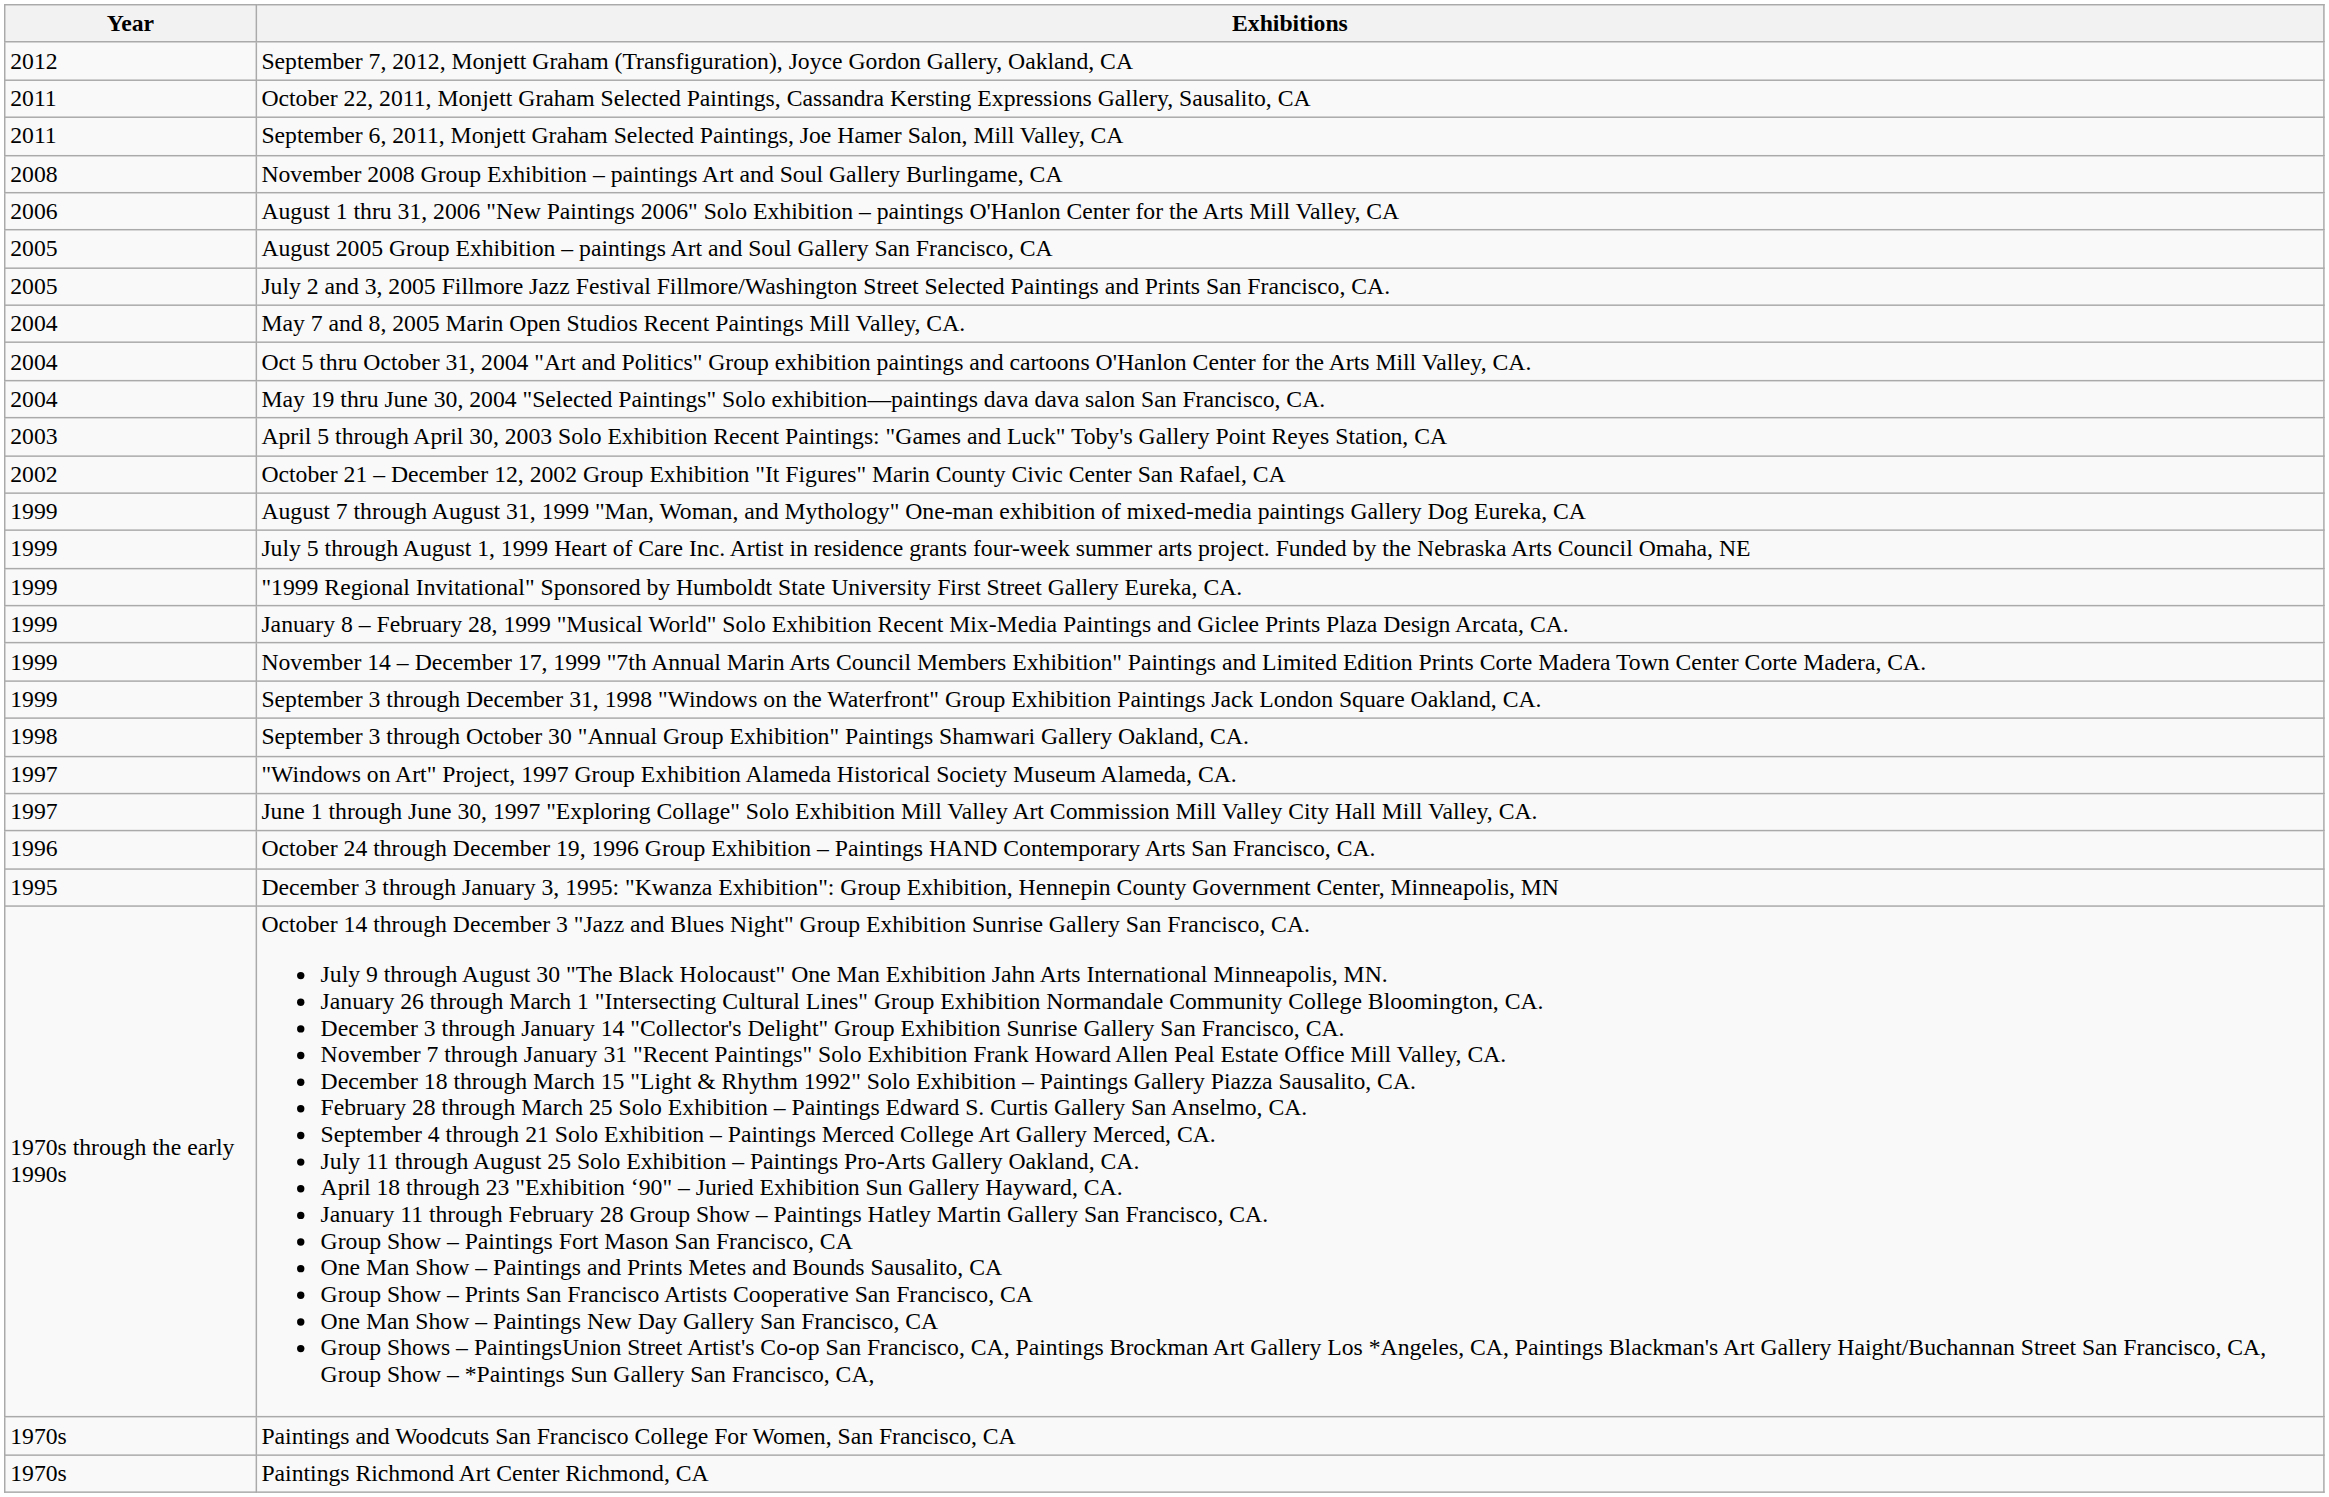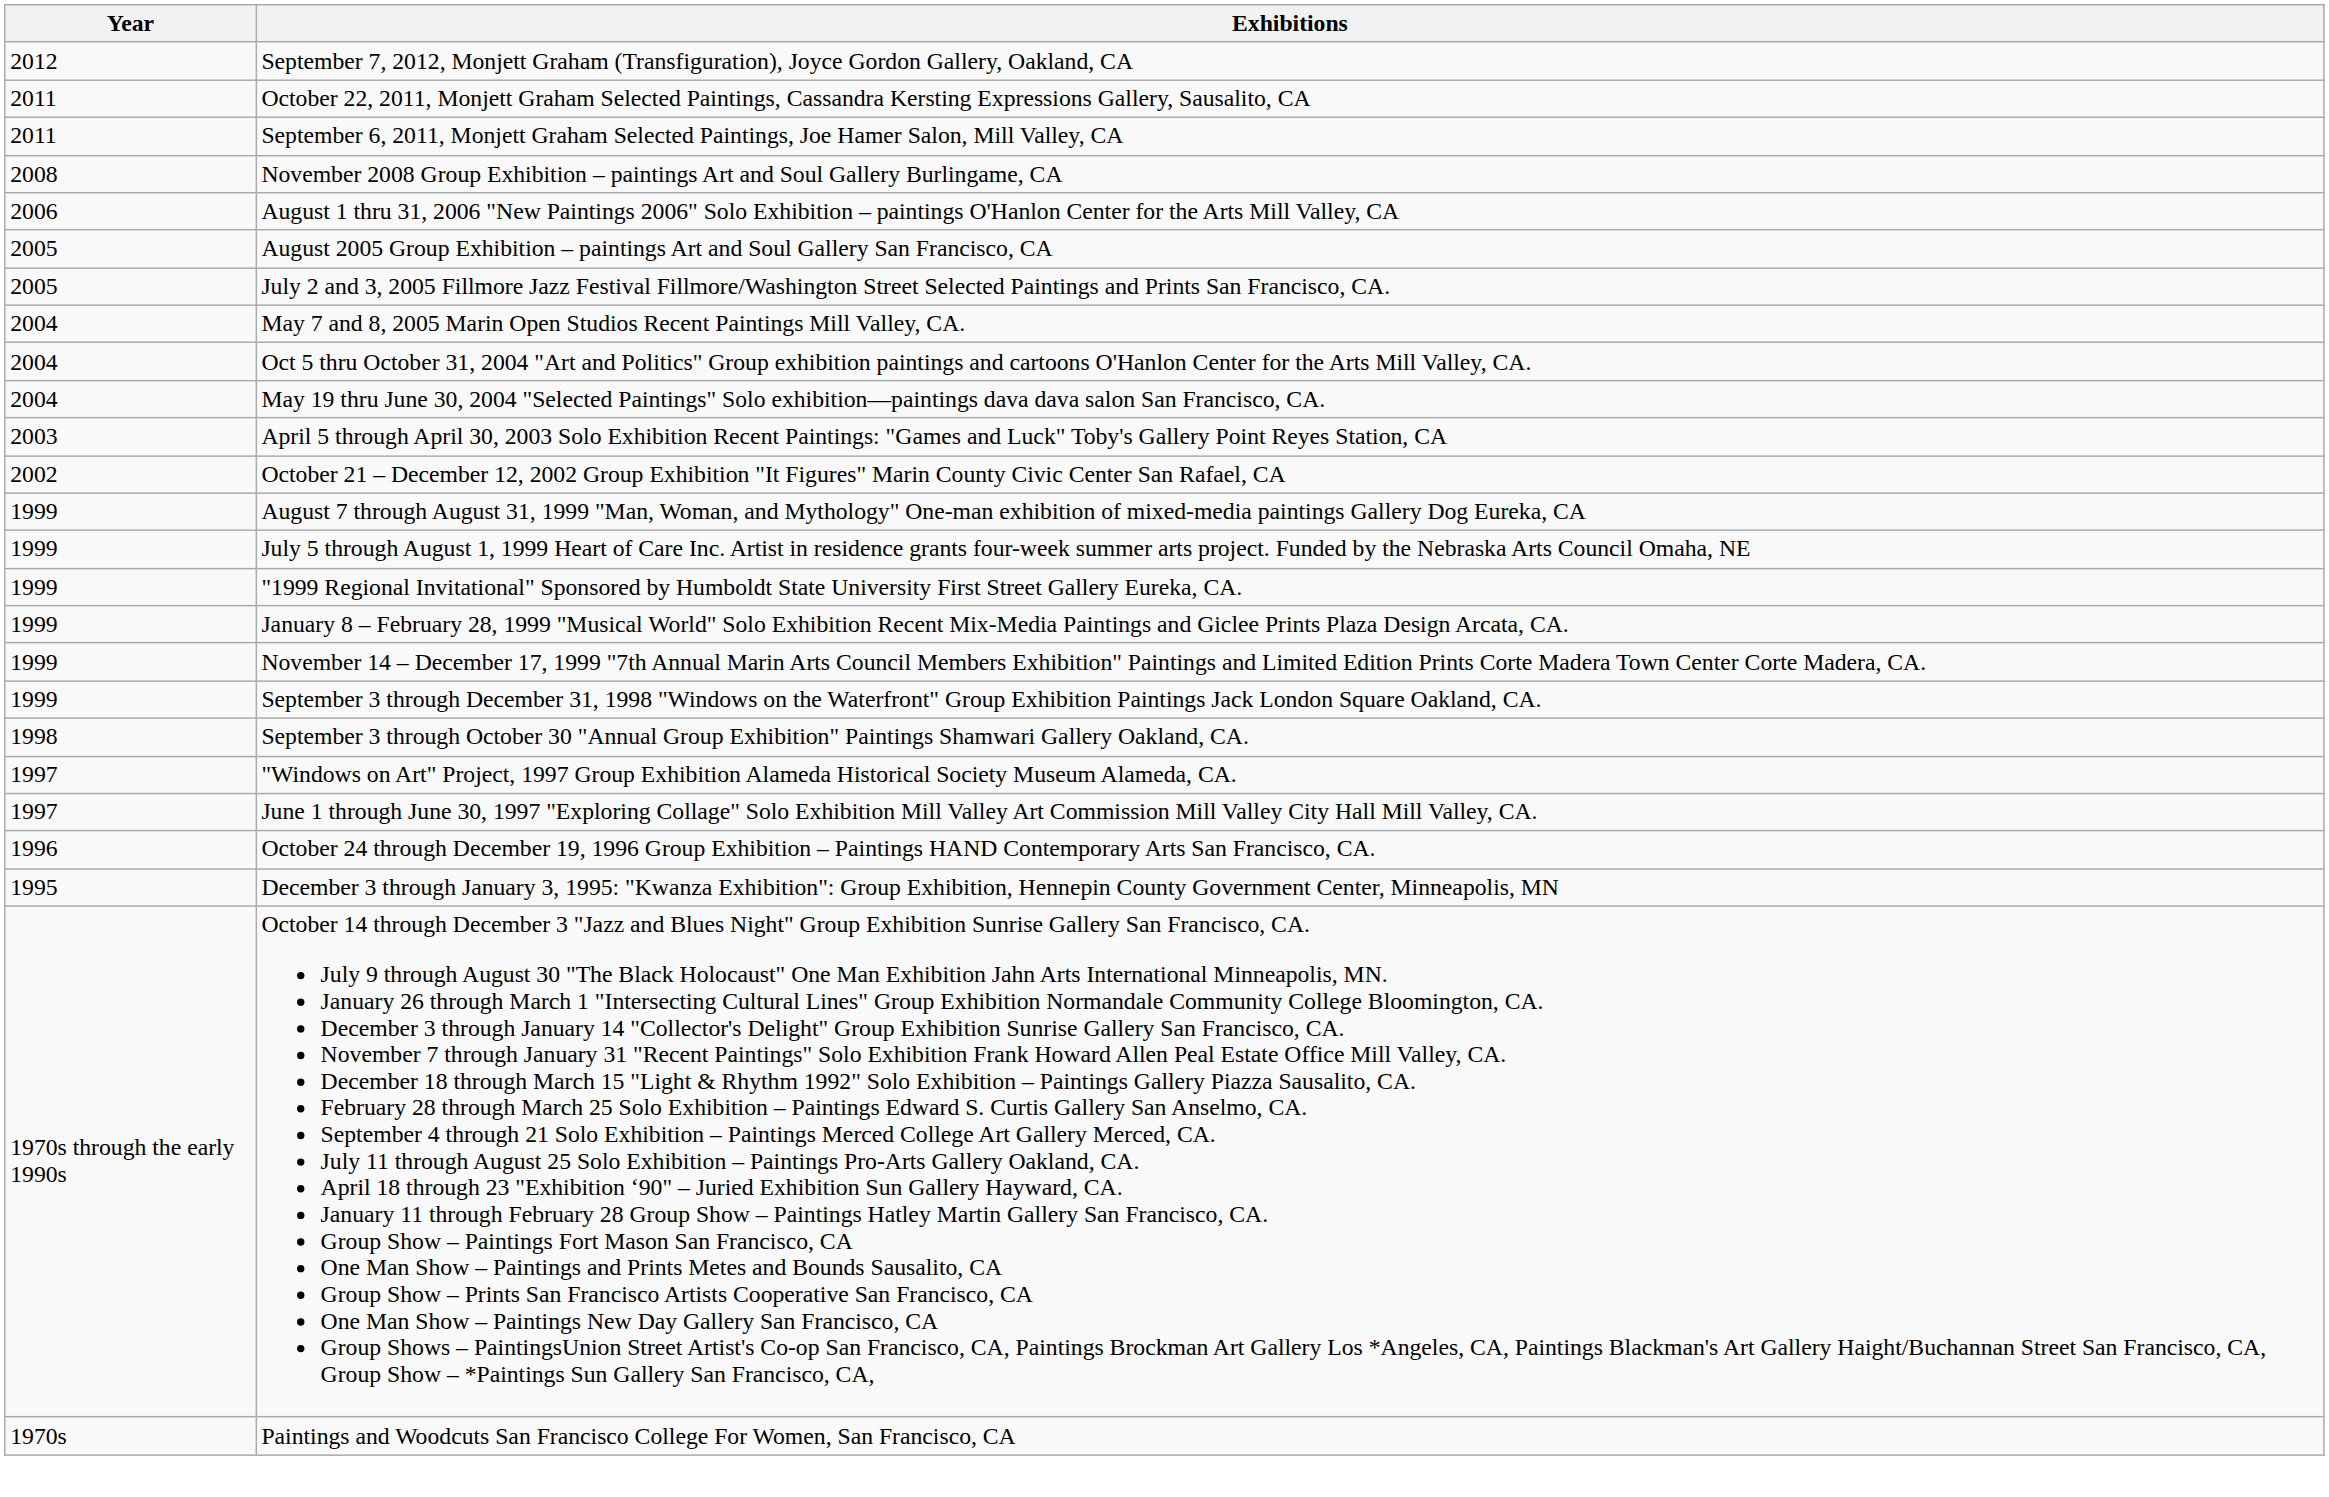 <table class="wikitable">
 <tr>
 <th>Year</th>
 <th>Exhibitions</th>
 </tr>
 <tr>
 <td>2012</td>
 <td>September 7, 2012, Monjett Graham (Transfiguration), Joyce Gordon Gallery, Oakland, CA</td>
 </tr>
 <tr>
 <td>2011</td>
 <td>October 22, 2011, Monjett Graham Selected Paintings, Cassandra Kersting Expressions Gallery, Sausalito, CA</td>
 </tr>
 <tr>
 <td>2011</td>
 <td>September 6, 2011, Monjett Graham Selected Paintings, Joe Hamer Salon, Mill Valley, CA</td>
 </tr>
 <tr>
 <td>2008</td>
 <td>November 2008 Group Exhibition – paintings Art and Soul Gallery Burlingame, CA</td>
 </tr>
 <tr>
 <td>2006</td>
 <td>August 1 thru 31, 2006 "New Paintings 2006" Solo Exhibition – paintings O'Hanlon Center for the Arts Mill Valley, CA</td>
 </tr>
 <tr>
 <td>2005</td>
 <td>August 2005 Group Exhibition – paintings Art and Soul Gallery San Francisco, CA</td>
 </tr>
 <tr>
 <td>2005</td>
 <td>July 2 and 3, 2005 Fillmore Jazz Festival Fillmore/Washington Street Selected Paintings and Prints San Francisco, CA.</td>
 </tr>
 <tr>
 <td>2004</td>
 <td>May 7 and 8, 2005 Marin Open Studios Recent Paintings Mill Valley, CA.</td>
 </tr>
 <tr>
 <td>2004</td>
 <td>Oct 5 thru October 31, 2004 "Art and Politics" Group exhibition paintings and cartoons O'Hanlon Center for the Arts Mill Valley, CA.</td>
 </tr>
 <tr>
 <td>2004</td>
 <td>May 19 thru June 30, 2004 "Selected Paintings" Solo exhibition—paintings dava dava salon San Francisco, CA.</td>
 </tr>
 <tr>
 <td>2003</td>
 <td>April 5 through April 30, 2003 Solo Exhibition Recent Paintings: "Games and Luck" Toby's Gallery Point Reyes Station, CA</td>
 </tr>
 <tr>
 <td>2002</td>
 <td>October 21 – December 12, 2002 Group Exhibition "It Figures" Marin County Civic Center San Rafael, CA</td>
 </tr>
 <tr>
 <td>1999</td>
 <td>August 7 through August 31, 1999 "Man, Woman, and Mythology" One-man exhibition of mixed-media paintings Gallery Dog Eureka, CA</td>
 </tr>
 <tr>
 <td>1999</td>
 <td>July 5 through August 1, 1999 Heart of Care Inc. Artist in residence grants four-week summer arts project. Funded by the Nebraska Arts Council Omaha, NE</td>
 </tr>
 <tr>
 <td>1999</td>
 <td>"1999 Regional Invitational" Sponsored by Humboldt State University First Street Gallery Eureka, CA.</td>
 </tr>
 <tr>
 <td>1999</td>
 <td>January 8 – February 28, 1999  "Musical World" Solo Exhibition Recent Mix-Media Paintings and Giclee Prints Plaza Design Arcata, CA.</td>
 </tr>
 <tr>
 <td>1999</td>
 <td>November 14 – December 17, 1999  "7th Annual Marin Arts Council Members Exhibition" Paintings and Limited Edition Prints Corte Madera Town Center Corte Madera, CA.</td>
 </tr>
 <tr>
 <td>1999</td>
 <td>September 3 through December 31, 1998  "Windows on the Waterfront" Group Exhibition Paintings Jack London Square Oakland, CA.</td>
 </tr>
 <tr>
 <td>1998</td>
 <td>September 3 through October 30 "Annual Group Exhibition" Paintings Shamwari Gallery Oakland, CA.</td>
 </tr>
 <tr>
 <td>1997</td>
 <td>"Windows on Art" Project, 1997 Group Exhibition Alameda Historical Society Museum Alameda, CA.</td>
 </tr>
 <tr>
 <td>1997</td>
 <td>June 1 through June 30, 1997  "Exploring Collage" Solo Exhibition Mill Valley Art Commission Mill Valley City Hall Mill Valley, CA.</td>
 </tr>
 <tr>
 <td>1996</td>
 <td>October 24 through December 19, 1996 Group Exhibition – Paintings HAND Contemporary Arts San Francisco, CA.</td>
 </tr>
 <tr>
 <td>1995</td>
 <td>December 3 through January 3, 1995: "Kwanza Exhibition": Group Exhibition, Hennepin County Government Center, Minneapolis, MN</td>
 </tr>
 <tr>
 <td>1970s through the early 1990s</td>
 <td>October 14 through December 3 "Jazz and Blues Night" Group Exhibition Sunrise Gallery San Francisco, CA.<br><ul><li>July 9 through August 30 "The Black Holocaust" One Man Exhibition Jahn Arts International Minneapolis, MN.</li><li>January 26 through March 1 "Intersecting Cultural Lines" Group Exhibition Normandale Community College Bloomington, CA.</li><li>December 3 through January 14 "Collector's Delight" Group Exhibition Sunrise Gallery San Francisco, CA.</li><li>November 7 through January 31 "Recent Paintings" Solo Exhibition Frank Howard Allen Peal Estate Office Mill Valley, CA.</li><li>December 18 through March 15 "Light & Rhythm 1992" Solo Exhibition – Paintings Gallery Piazza Sausalito, CA.</li><li>February 28 through March 25 Solo Exhibition – Paintings Edward S. Curtis Gallery San Anselmo, CA.</li><li>September 4 through 21 Solo Exhibition – Paintings Merced College Art Gallery Merced, CA.</li><li>July 11 through August 25 Solo Exhibition – Paintings Pro-Arts Gallery Oakland, CA.</li><li>April 18 through 23 "Exhibition ‘90" – Juried Exhibition Sun Gallery Hayward, CA.</li><li>January 11 through February 28 Group Show – Paintings Hatley Martin Gallery San Francisco, CA.</li><li>Group Show – Paintings Fort Mason San Francisco, CA</li><li>One Man Show – Paintings and Prints Metes and Bounds Sausalito, CA</li><li>Group Show – Prints San Francisco Artists Cooperative San Francisco, CA</li><li>One Man Show – Paintings New Day Gallery San Francisco, CA</li><li>Group Shows – PaintingsUnion Street Artist's Co-op San Francisco, CA, Paintings Brockman Art Gallery Los *Angeles, CA, Paintings Blackman's Art Gallery Haight/Buchannan Street San Francisco, CA, Group Show – *Paintings Sun Gallery San Francisco, CA,</li></ul></td>
 </tr>
 <tr>
 <td>1970s</td>
 <td>Paintings and Woodcuts San Francisco College For Women, San Francisco, CA</td>
 </tr>
-<tr>
-<td>1970s</td>
-<td>Paintings Richmond Art Center Richmond, CA</td>
-</tr>
 </table>
